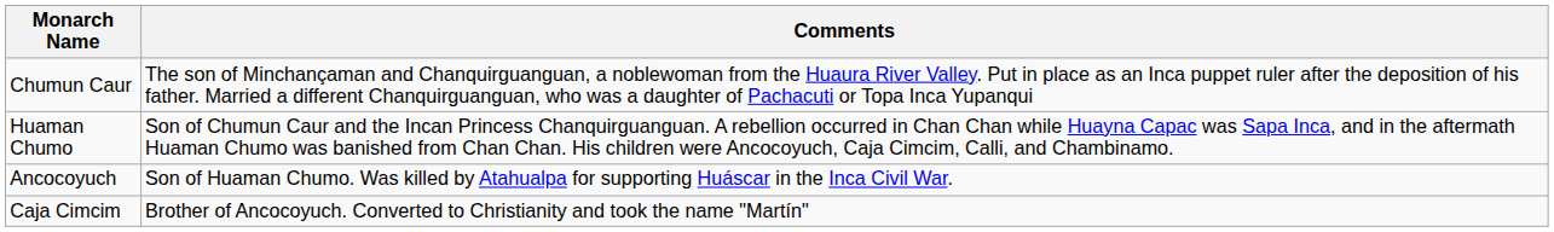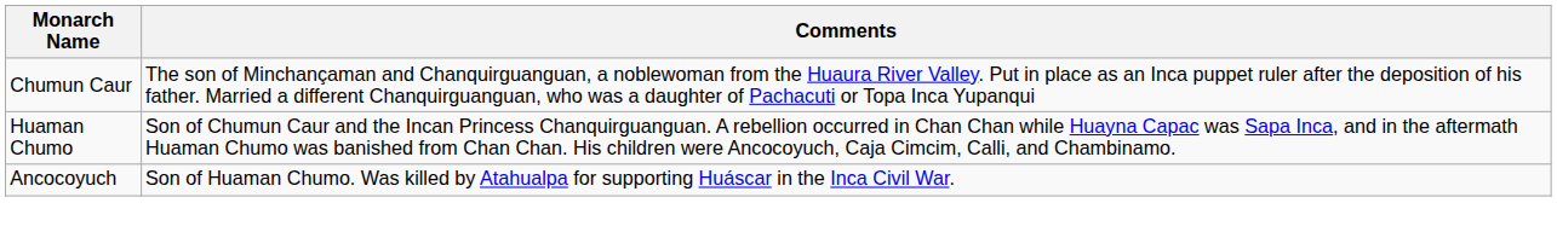 <table class="wikitable" width="100%">
 <tr>
 <th>Monarch Name</th>
 <th>Comments</th>
 </tr>
 <tr>
 <td>Chumun Caur</td>
 <td>The son of Minchançaman and Chanquirguanguan, a noblewoman from the <a href='#'>Huaura River Valley</a>. Put in place as an Inca puppet ruler after the deposition of his father. Married a different Chanquirguanguan, who was a daughter of <a href='#'>Pachacuti</a> or Topa Inca Yupanqui</td>
 </tr>
 <tr>
 <td>Huaman Chumo</td>
 <td>Son of Chumun Caur and the Incan Princess Chanquirguanguan. A rebellion occurred in Chan Chan while <a href='#'>Huayna Capac</a> was <a href='#'>Sapa Inca</a>, and in the aftermath Huaman Chumo was banished from Chan Chan. His children were Ancocoyuch, Caja Cimcim, Calli, and Chambinamo.</td>
 </tr>
 <tr>
 <td>Ancocoyuch</td>
 <td>Son of Huaman Chumo. Was killed by <a href='#'>Atahualpa</a> for supporting <a href='#'>Huáscar</a> in the <a href='#'>Inca Civil War</a>.</td>
 </tr>
-<tr>
-<td>Caja Cimcim</td>
-<td>Brother of Ancocoyuch. Converted to Christianity and took the name "Martín"</td>
-</tr>
 </table>
